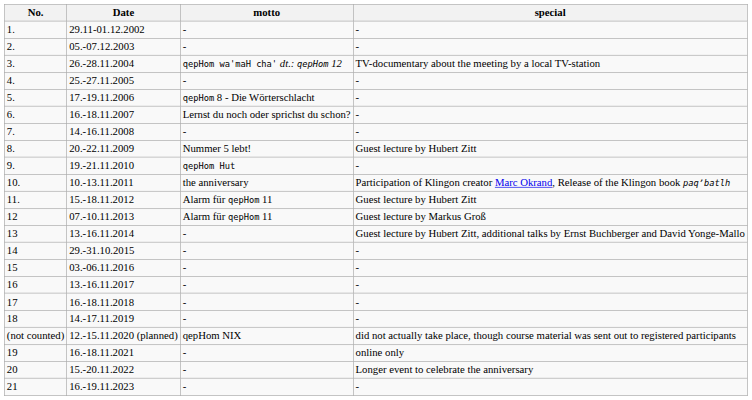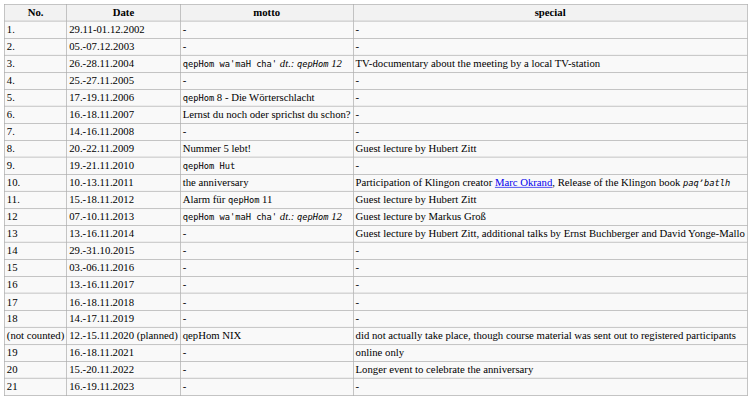 <table class="wikitable">
 <tr>
 <th>No.</th>
 <th>Date</th>
 <th>motto</th>
 <th>special</th>
 </tr>
 <tr>
 <td>1.</td>
 <td>29.11-01.12.2002</td>
 <td>-</td>
 <td>-</td>
 </tr>
 <tr>
 <td>2.</td>
 <td>05.-07.12.2003</td>
 <td>-</td>
 <td>-</td>
 </tr>
 <tr>
 <td>3.</td>
 <td>26.-28.11.2004</td>
 <td><code>qepHom wa'maH cha'</code> <em>dt.: <code>qepHom</code> 12</em></td>
 <td>TV-documentary about the meeting by a local TV-station </td>
 </tr>
 <tr>
 <td>4.</td>
 <td>25.-27.11.2005</td>
 <td>-</td>
 <td>-</td>
 </tr>
 <tr>
 <td>5.</td>
 <td>17.-19.11.2006</td>
 <td><code>qepHom</code> 8 - Die Wörterschlacht</td>
 <td>-</td>
 </tr>
 <tr>
 <td>6.</td>
 <td>16.-18.11.2007</td>
 <td>Lernst du noch oder sprichst du schon?</td>
 <td>-</td>
 </tr>
 <tr>
 <td>7.</td>
 <td>14.-16.11.2008</td>
 <td>-</td>
 <td>-</td>
 </tr>
 <tr>
 <td>8.</td>
 <td>20.-22.11.2009</td>
 <td>Nummer 5 lebt!</td>
 <td>Guest lecture by Hubert Zitt</td>
 </tr>
 <tr>
 <td>9.</td>
 <td>19.-21.11.2010</td>
 <td><code>qepHom Hut</code></td>
 <td>-</td>
 </tr>
 <tr>
 <td>10.</td>
 <td>10.-13.11.2011</td>
 <td>the anniversary</td>
 <td>Participation of Klingon creator <a href='#'>Marc Okrand</a>, Release of the Klingon book <em><code>paqʼbatlh</code></em></td>
 </tr>
 <tr>
 <td>11.</td>
 <td>15.-18.11.2012</td>
 <td>Alarm für <code>qepHom</code> 11</td>
 <td>Guest lecture by Hubert Zitt</td>
 </tr>
 <tr>
 <td>12</td>
 <td>07.-10.11.2013</td>
-<td>Alarm für <code>qepHom</code> 11</td>
+<td><code>qepHom wa'maH cha'</code> <em>dt.: <code>qepHom</code> 12</em></td>
 <td>Guest lecture by Markus Groß</td>
 </tr>
 <tr>
 <td>13</td>
 <td>13.-16.11.2014</td>
 <td>-</td>
 <td>Guest lecture by Hubert Zitt, additional talks by Ernst Buchberger and David Yonge-Mallo</td>
 </tr>
 <tr>
 <td>14</td>
 <td>29.-31.10.2015</td>
 <td>-</td>
 <td>-</td>
 </tr>
 <tr>
 <td>15</td>
 <td>03.-06.11.2016</td>
 <td>-</td>
 <td>-</td>
 </tr>
 <tr>
 <td>16</td>
 <td>13.-16.11.2017</td>
 <td>-</td>
 <td>-</td>
 </tr>
 <tr>
 <td>17</td>
 <td>16.-18.11.2018</td>
 <td>-</td>
 <td>-</td>
 </tr>
 <tr>
 <td>18</td>
 <td>14.-17.11.2019</td>
 <td>-</td>
 <td>-</td>
 </tr>
 <tr>
 <td>(not counted)</td>
 <td>12.-15.11.2020 (planned)</td>
 <td>qepHom NIX</td>
 <td>did not actually take place, though course material was sent out to registered participants</td>
 </tr>
 <tr>
 <td>19</td>
 <td>16.-18.11.2021</td>
 <td>-</td>
 <td>online only</td>
 </tr>
 <tr>
 <td>20</td>
 <td>15.-20.11.2022</td>
 <td>-</td>
 <td>Longer event to celebrate the anniversary</td>
 </tr>
 <tr>
 <td>21</td>
 <td>16.-19.11.2023</td>
 <td>-</td>
 <td>-</td>
 </tr>
 </table>
